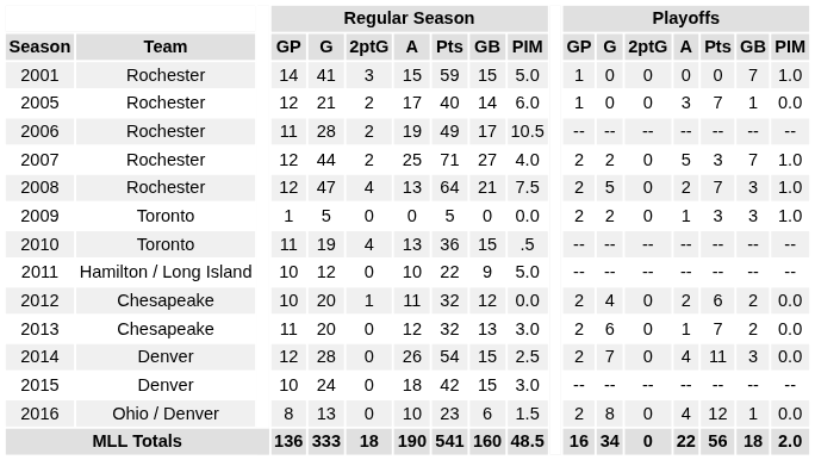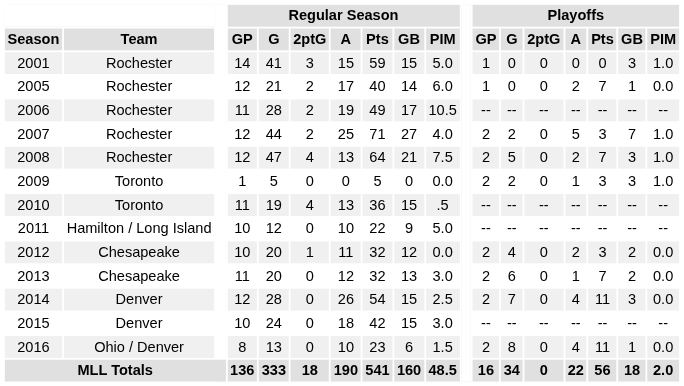 <table CELLPADDING="3" style="text-align:center">
 <tr bgcolor="#e0e0e0">
 <th colspan="2" bgcolor="#ffffff"> </th>
 <th rowspan="99" bgcolor="#ffffff"> </th>
 <th colspan="7">Regular Season</th>
 <th rowspan="99" bgcolor="#ffffff"> </th>
 <th colspan="7">Playoffs</th>
 </tr>
 <tr bgcolor="#e0e0e0">
 <th>Season</th>
 <th>Team</th>
 <th>GP</th>
 <th>G</th>
 <th>2ptG</th>
 <th>A</th>
 <th>Pts</th>
 <th>GB</th>
 <th>PIM</th>
 <th>GP</th>
 <th>G</th>
 <th>2ptG</th>
 <th>A</th>
 <th>Pts</th>
 <th>GB</th>
 <th>PIM</th>
 </tr>
 <tr bgcolor="#f0f0f0">
 <td>2001</td>
 <td>Rochester</td>
 <td>14</td>
 <td>41</td>
 <td>3</td>
 <td>15</td>
 <td>59</td>
 <td>15</td>
 <td>5.0</td>
 <td>1</td>
 <td>0</td>
 <td>0</td>
 <td>0</td>
 <td>0</td>
-<td>7</td>
+<td>3</td>
 <td>1.0</td>
 </tr>
 <tr>
 <td>2005</td>
 <td>Rochester</td>
 <td>12</td>
 <td>21</td>
 <td>2</td>
 <td>17</td>
 <td>40</td>
 <td>14</td>
 <td>6.0</td>
 <td>1</td>
 <td>0</td>
 <td>0</td>
-<td>3</td>
+<td>2</td>
 <td>7</td>
 <td>1</td>
 <td>0.0</td>
 </tr>
 <tr bgcolor="#f0f0f0">
 <td>2006</td>
 <td>Rochester</td>
 <td>11</td>
 <td>28</td>
 <td>2</td>
 <td>19</td>
 <td>49</td>
 <td>17</td>
 <td>10.5</td>
 <td>--</td>
 <td>--</td>
 <td>--</td>
 <td>--</td>
 <td>--</td>
 <td>--</td>
 <td>--</td>
 </tr>
 <tr>
 <td>2007</td>
 <td>Rochester</td>
 <td>12</td>
 <td>44</td>
 <td>2</td>
 <td>25</td>
 <td>71</td>
 <td>27</td>
 <td>4.0</td>
 <td>2</td>
 <td>2</td>
 <td>0</td>
 <td>5</td>
 <td>3</td>
 <td>7</td>
 <td>1.0</td>
 </tr>
 <tr bgcolor="#f0f0f0">
 <td>2008</td>
 <td>Rochester</td>
 <td>12</td>
 <td>47</td>
 <td>4</td>
 <td>13</td>
 <td>64</td>
 <td>21</td>
 <td>7.5</td>
 <td>2</td>
 <td>5</td>
 <td>0</td>
 <td>2</td>
 <td>7</td>
 <td>3</td>
 <td>1.0</td>
 </tr>
 <tr>
 <td>2009</td>
 <td>Toronto</td>
 <td>1</td>
 <td>5</td>
 <td>0</td>
 <td>0</td>
 <td>5</td>
 <td>0</td>
 <td>0.0</td>
 <td>2</td>
 <td>2</td>
 <td>0</td>
 <td>1</td>
 <td>3</td>
 <td>3</td>
 <td>1.0</td>
 </tr>
 <tr bgcolor="#f0f0f0">
 <td>2010</td>
 <td>Toronto</td>
 <td>11</td>
 <td>19</td>
 <td>4</td>
 <td>13</td>
 <td>36</td>
 <td>15</td>
 <td>.5</td>
 <td>--</td>
 <td>--</td>
 <td>--</td>
 <td>--</td>
 <td>--</td>
 <td>--</td>
 <td>--</td>
 </tr>
 <tr>
 <td>2011</td>
 <td>Hamilton / Long Island</td>
 <td>10</td>
 <td>12</td>
 <td>0</td>
 <td>10</td>
 <td>22</td>
 <td>9</td>
 <td>5.0</td>
 <td>--</td>
 <td>--</td>
 <td>--</td>
 <td>--</td>
 <td>--</td>
 <td>--</td>
 <td>--</td>
 </tr>
 <tr bgcolor="#f0f0f0">
 <td>2012</td>
 <td>Chesapeake</td>
 <td>10</td>
 <td>20</td>
 <td>1</td>
 <td>11</td>
 <td>32</td>
 <td>12</td>
 <td>0.0</td>
 <td>2</td>
 <td>4</td>
 <td>0</td>
 <td>2</td>
-<td>6</td>
+<td>3</td>
 <td>2</td>
 <td>0.0</td>
 </tr>
 <tr>
 <td>2013</td>
 <td>Chesapeake</td>
 <td>11</td>
 <td>20</td>
 <td>0</td>
 <td>12</td>
 <td>32</td>
 <td>13</td>
 <td>3.0</td>
 <td>2</td>
 <td>6</td>
 <td>0</td>
 <td>1</td>
 <td>7</td>
 <td>2</td>
 <td>0.0</td>
 </tr>
 <tr bgcolor="#f0f0f0">
 <td>2014</td>
 <td>Denver</td>
 <td>12</td>
 <td>28</td>
 <td>0</td>
 <td>26</td>
 <td>54</td>
 <td>15</td>
 <td>2.5</td>
 <td>2</td>
 <td>7</td>
 <td>0</td>
 <td>4</td>
 <td>11</td>
 <td>3</td>
 <td>0.0</td>
 </tr>
 <tr>
 <td>2015</td>
 <td>Denver</td>
 <td>10</td>
 <td>24</td>
 <td>0</td>
 <td>18</td>
 <td>42</td>
 <td>15</td>
 <td>3.0</td>
 <td>--</td>
 <td>--</td>
 <td>--</td>
 <td>--</td>
 <td>--</td>
 <td>--</td>
 <td>--</td>
 </tr>
 <tr bgcolor="#f0f0f0">
 <td>2016</td>
 <td>Ohio / Denver</td>
 <td>8</td>
 <td>13</td>
 <td>0</td>
 <td>10</td>
 <td>23</td>
 <td>6</td>
 <td>1.5</td>
 <td>2</td>
 <td>8</td>
 <td>0</td>
 <td>4</td>
-<td>12</td>
+<td>11</td>
 <td>1</td>
 <td>0.0</td>
 </tr>
 <tr bgcolor="#e0e0e0">
 <th colspan="3">MLL Totals</th>
 <th>136</th>
 <th>333</th>
 <th>18</th>
 <th>190</th>
 <th>541</th>
 <th>160</th>
 <th>48.5</th>
 <th>16</th>
 <th>34</th>
 <th>0</th>
 <th>22</th>
 <th>56</th>
 <th>18</th>
 <th>2.0</th>
 </tr>
 </table>
